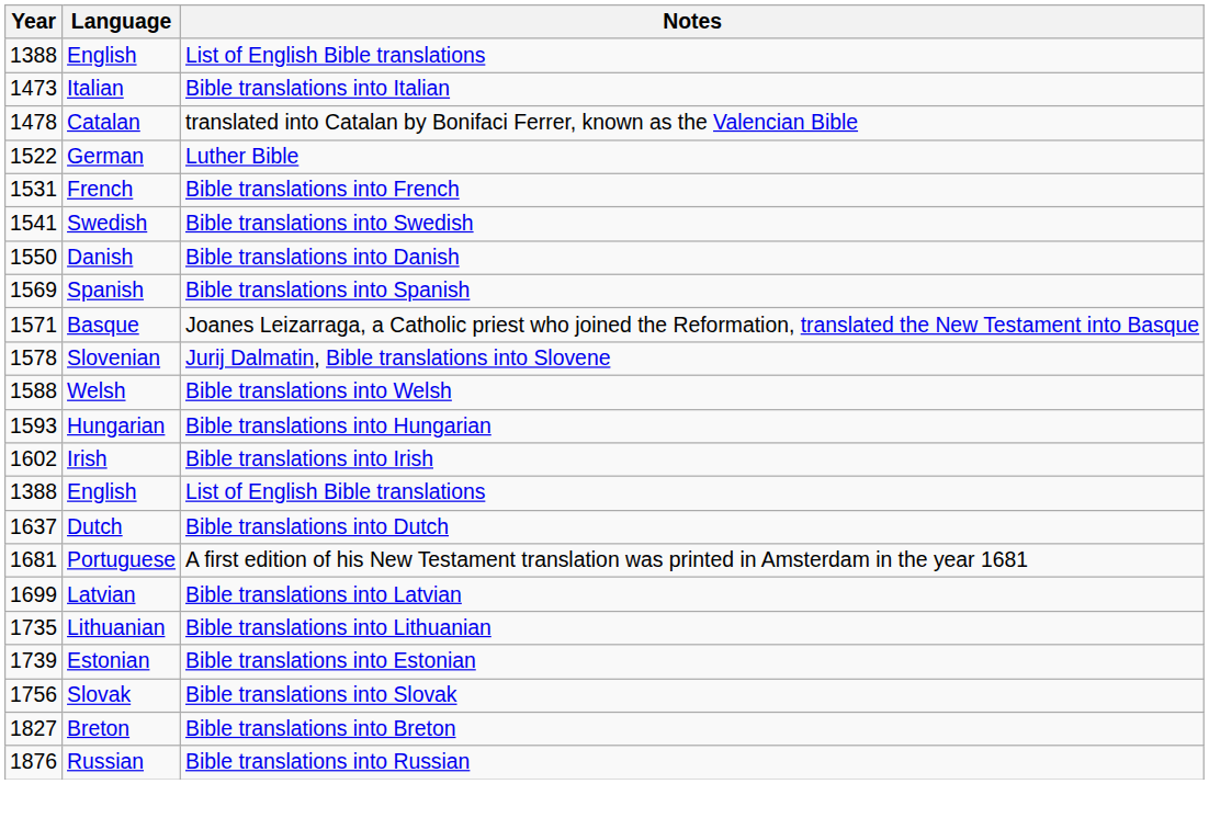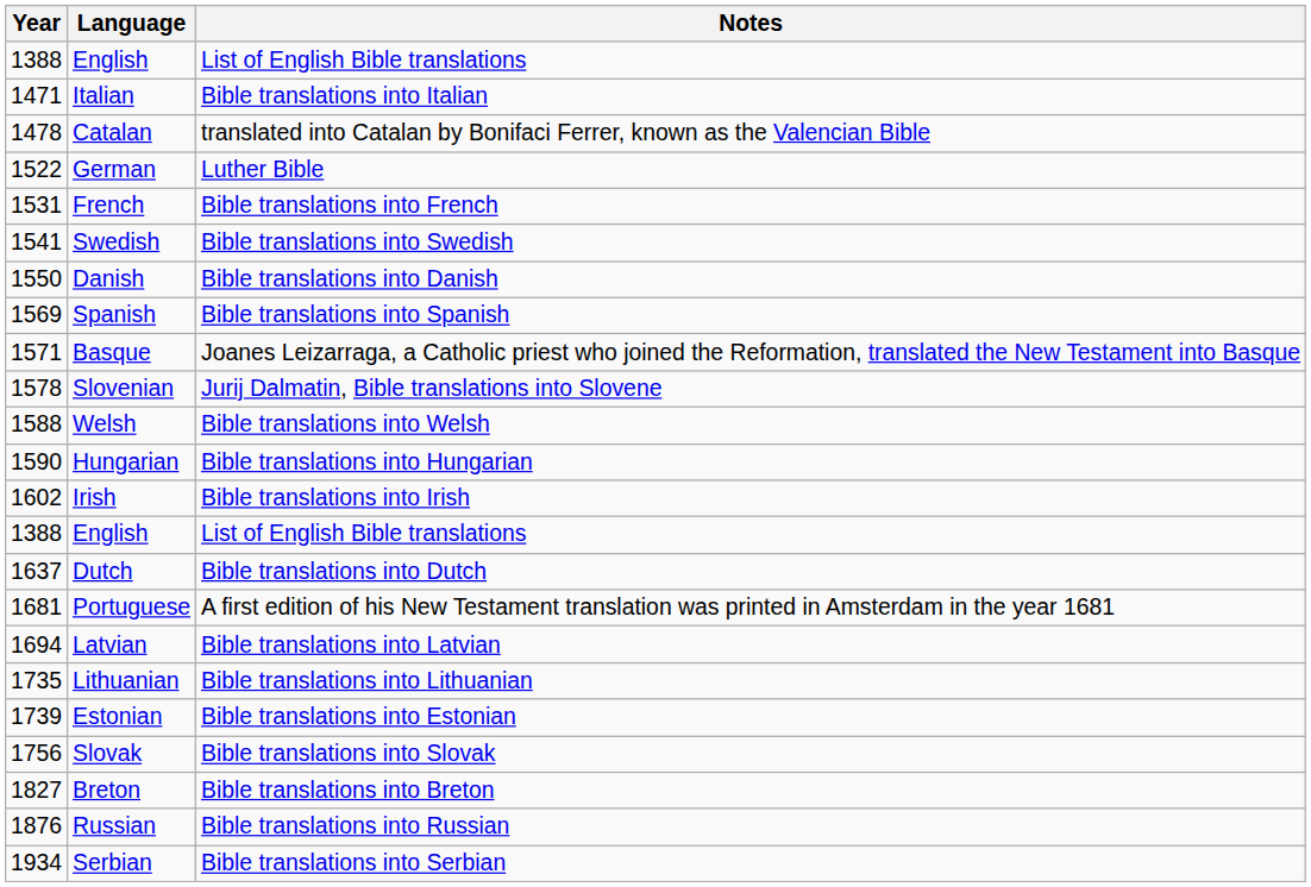 <table class="wikitable sortable">
 <tr>
 <th>Year</th>
 <th>Language</th>
 <th>Notes</th>
 </tr>
 <tr>
 <td>1388</td>
 <td><a href='#'>English</a></td>
 <td><a href='#'>List of English Bible translations</a></td>
 </tr>
 <tr>
-<td>1473</td>
+<td>1471</td>
 <td><a href='#'>Italian</a></td>
 <td><a href='#'>Bible translations into Italian</a></td>
 </tr>
 <tr>
 <td>1478</td>
 <td><a href='#'>Catalan</a></td>
 <td>translated into Catalan by Bonifaci Ferrer, known as the <a href='#'>Valencian Bible</a></td>
 </tr>
 <tr>
 <td>1522</td>
 <td><a href='#'>German</a></td>
 <td><a href='#'>Luther Bible</a></td>
 </tr>
 <tr>
 <td>1531</td>
 <td><a href='#'>French</a></td>
 <td><a href='#'>Bible translations into French</a></td>
 </tr>
 <tr>
 <td>1541</td>
 <td><a href='#'>Swedish</a></td>
 <td><a href='#'>Bible translations into Swedish</a></td>
 </tr>
 <tr>
 <td>1550</td>
 <td><a href='#'>Danish</a></td>
 <td><a href='#'>Bible translations into Danish</a></td>
 </tr>
 <tr>
 <td>1569</td>
 <td><a href='#'>Spanish</a></td>
 <td><a href='#'>Bible translations into Spanish</a></td>
 </tr>
 <tr>
 <td>1571</td>
 <td><a href='#'>Basque</a></td>
 <td>Joanes Leizarraga, a Catholic priest who joined the Reformation, <a href='#'>translated the New Testament into Basque</a></td>
 </tr>
 <tr>
 <td>1578</td>
 <td><a href='#'>Slovenian</a></td>
 <td><a href='#'>Jurij Dalmatin</a>, <a href='#'>Bible translations into Slovene</a></td>
 </tr>
 <tr>
 <td>1588</td>
 <td><a href='#'>Welsh</a></td>
 <td><a href='#'>Bible translations into Welsh</a></td>
 </tr>
 <tr>
-<td>1593</td>
+<td>1590</td>
 <td><a href='#'>Hungarian</a></td>
 <td><a href='#'>Bible translations into Hungarian</a></td>
 </tr>
 <tr>
 <td>1602</td>
 <td><a href='#'>Irish</a></td>
 <td><a href='#'>Bible translations into Irish</a></td>
 </tr>
 <tr>
 <td>1388</td>
 <td><a href='#'>English</a></td>
 <td><a href='#'>List of English Bible translations</a></td>
 </tr>
 <tr>
 <td>1637</td>
 <td><a href='#'>Dutch</a></td>
 <td><a href='#'>Bible translations into Dutch</a></td>
 </tr>
 <tr>
 <td>1681</td>
 <td><a href='#'>Portuguese</a></td>
 <td>A first edition of his New Testament translation was printed in Amsterdam in the year 1681</td>
 </tr>
 <tr>
-<td>1699</td>
+<td>1694</td>
 <td><a href='#'>Latvian</a></td>
 <td><a href='#'>Bible translations into Latvian</a></td>
 </tr>
 <tr>
 <td>1735</td>
 <td><a href='#'>Lithuanian</a></td>
 <td><a href='#'>Bible translations into Lithuanian</a></td>
 </tr>
 <tr>
 <td>1739</td>
 <td><a href='#'>Estonian</a></td>
 <td><a href='#'>Bible translations into Estonian</a></td>
 </tr>
 <tr>
 <td>1756</td>
 <td><a href='#'>Slovak</a></td>
 <td><a href='#'>Bible translations into Slovak</a></td>
 </tr>
 <tr>
 <td>1827</td>
 <td><a href='#'>Breton</a></td>
 <td><a href='#'>Bible translations into Breton</a></td>
 </tr>
 <tr>
 <td>1876</td>
 <td><a href='#'>Russian</a></td>
 <td><a href='#'>Bible translations into Russian</a></td>
 </tr>
+<tr>
+<td>1934</td>
+<td><a href='#'>Serbian</a></td>
+<td><a href='#'>Bible translations into Serbian</a></td>
+</tr>
 </table>
